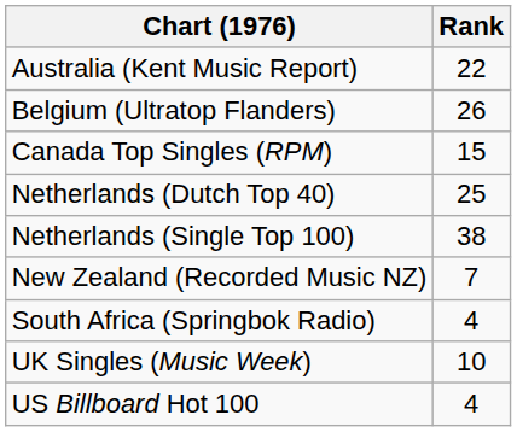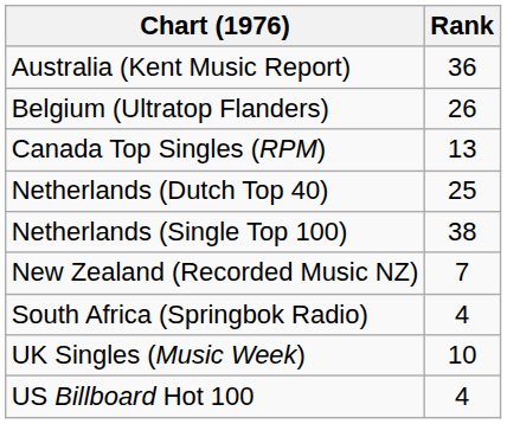 <table class="wikitable sortable">
 <tr>
 <th align="left">Chart (1976)</th>
 <th style="text-align:center;">Rank</th>
 </tr>
 <tr>
 <td>Australia (Kent Music Report)</td>
-<td style="text-align:center;">22</td>
+<td style="text-align:center;">36</td>
 </tr>
 <tr>
 <td>Belgium (Ultratop Flanders)</td>
 <td style="text-align:center;">26</td>
 </tr>
 <tr>
 <td>Canada Top Singles (<em>RPM</em>)</td>
-<td style="text-align:center;">15</td>
+<td style="text-align:center;">13</td>
 </tr>
 <tr>
 <td>Netherlands (Dutch Top 40)</td>
 <td style="text-align:center;">25</td>
 </tr>
 <tr>
 <td>Netherlands (Single Top 100)</td>
 <td style="text-align:center;">38</td>
 </tr>
 <tr>
 <td>New Zealand (Recorded Music NZ)</td>
 <td style="text-align:center;">7</td>
 </tr>
 <tr>
 <td>South Africa (Springbok Radio)</td>
 <td align="center">4</td>
 </tr>
 <tr>
 <td>UK Singles (<em>Music Week</em>)</td>
 <td align="center">10</td>
 </tr>
 <tr>
 <td>US <em>Billboard</em> Hot 100</td>
 <td style="text-align:center;">4</td>
 </tr>
 </table>
